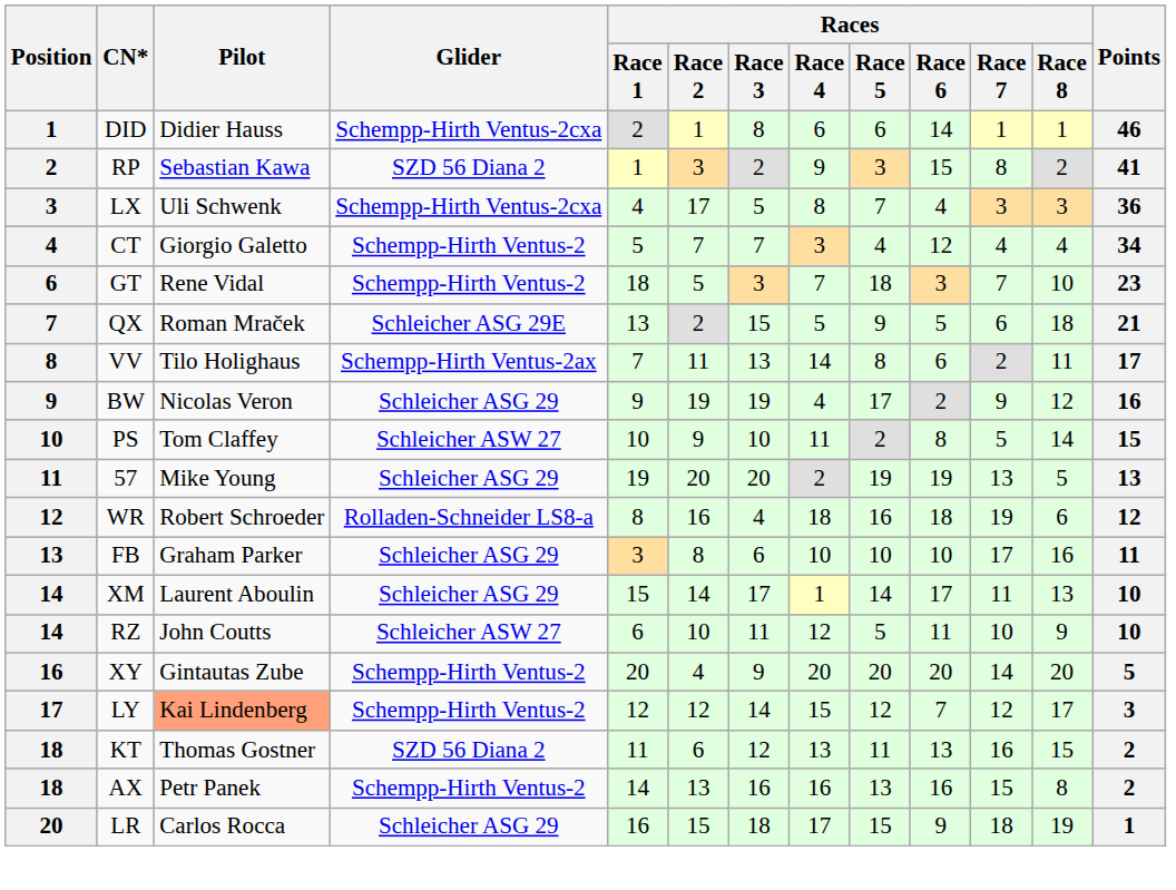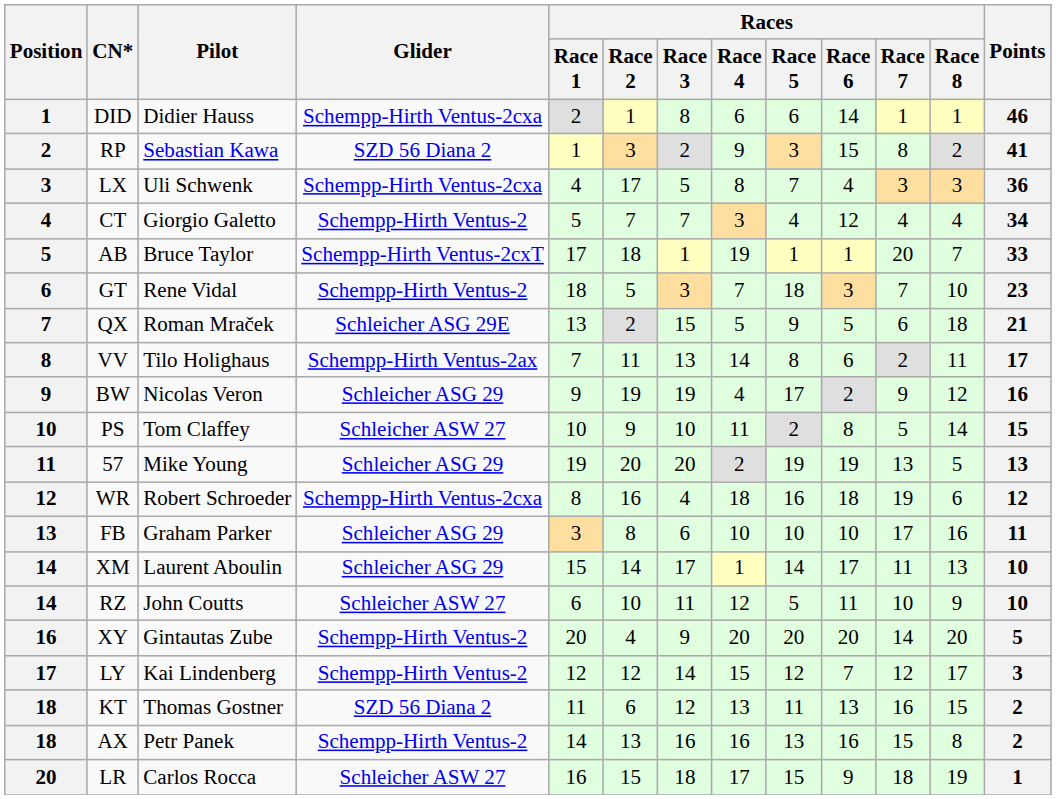 <table class="wikitable" style="font-size:85%; text-align:center;">
 <tr valign="top">
 <th valign="middle" rowspan="2">Position</th>
 <th valign="middle" rowspan="2">CN*</th>
 <th valign="middle" rowspan="2">Pilot</th>
 <th valign="middle" rowspan="2">Glider</th>
 <th valign="middle" colspan="8">Races</th>
 <th valign="middle" rowspan="2">Points</th>
 </tr>
 <tr>
 <th>Race<br>1</th>
 <th>Race<br>2</th>
 <th>Race<br>3</th>
 <th>Race<br>4</th>
 <th>Race<br>5</th>
 <th>Race<br>6</th>
 <th>Race<br>7</th>
 <th>Race<br>8</th>
 </tr>
 <tr>
 <th>1</th>
 <td>DID</td>
 <td align=left> Didier Hauss</td>
 <td><a href='#'>Schempp-Hirth Ventus-2cxa</a></td>
 <td bgcolor="#dfdfdf">2</td>
 <td bgcolor="#ffffbf">1</td>
 <td bgcolor="#dfffdf">8</td>
 <td bgcolor="#dfffdf">6</td>
 <td bgcolor="#dfffdf">6</td>
 <td bgcolor="#dfffdf">14</td>
 <td bgcolor="#ffffbf">1</td>
 <td bgcolor="#ffffbf">1</td>
 <th>46</th>
 </tr>
 <tr>
 <th>2</th>
 <td>RP</td>
 <td align=left> <a href='#'>Sebastian Kawa</a></td>
 <td><a href='#'>SZD 56 Diana 2</a></td>
 <td bgcolor="#ffffbf">1</td>
 <td bgcolor="#ffdf9f">3</td>
 <td bgcolor="#dfdfdf">2</td>
 <td bgcolor="#dfffdf">9</td>
 <td bgcolor="#ffdf9f">3</td>
 <td bgcolor="#dfffdf">15</td>
 <td bgcolor="#dfffdf">8</td>
 <td bgcolor="#dfdfdf">2</td>
 <th>41</th>
 </tr>
 <tr>
 <th>3</th>
 <td>LX</td>
 <td align=left> Uli Schwenk</td>
 <td><a href='#'>Schempp-Hirth Ventus-2cxa</a></td>
 <td bgcolor="#dfffdf">4</td>
 <td bgcolor="#dfffdf">17</td>
 <td bgcolor="#dfffdf">5</td>
 <td bgcolor="#dfffdf">8</td>
 <td bgcolor="#dfffdf">7</td>
 <td bgcolor="#dfffdf">4</td>
 <td bgcolor="#ffdf9f">3</td>
 <td bgcolor="#ffdf9f">3</td>
 <th>36</th>
 </tr>
 <tr>
 <th>4</th>
 <td>CT</td>
 <td align=left> Giorgio Galetto</td>
 <td><a href='#'>Schempp-Hirth Ventus-2</a></td>
 <td bgcolor="#dfffdf">5</td>
 <td bgcolor="#dfffdf">7</td>
 <td bgcolor="#dfffdf">7</td>
 <td bgcolor="#ffdf9f">3</td>
 <td bgcolor="#dfffdf">4</td>
 <td bgcolor="#dfffdf">12</td>
 <td bgcolor="#dfffdf">4</td>
 <td bgcolor="#dfffdf">4</td>
 <th>34</th>
+</tr>
+<tr>
+<th>5</th>
+<td>AB</td>
+<td align=left> Bruce Taylor</td>
+<td><a href='#'>Schempp-Hirth Ventus-2cxT</a></td>
+<td bgcolor="#dfffdf">17</td>
+<td bgcolor="#dfffdf">18</td>
+<td bgcolor="#ffffbf">1</td>
+<td bgcolor="#dfffdf">19</td>
+<td bgcolor="#ffffbf">1</td>
+<td bgcolor="#ffffbf">1</td>
+<td bgcolor="#dfffdf">20</td>
+<td bgcolor="#dfffdf">7</td>
+<th>33</th>
 </tr>
 <tr>
 <th>6</th>
 <td>GT</td>
 <td align=left> Rene Vidal</td>
 <td><a href='#'>Schempp-Hirth Ventus-2</a></td>
 <td bgcolor="#dfffdf">18</td>
 <td bgcolor="#dfffdf">5</td>
 <td bgcolor="#ffdf9f">3</td>
 <td bgcolor="#dfffdf">7</td>
 <td bgcolor="#dfffdf">18</td>
 <td bgcolor="#ffdf9f">3</td>
 <td bgcolor="#dfffdf">7</td>
 <td bgcolor="#dfffdf">10</td>
 <th>23</th>
 </tr>
 <tr>
 <th>7</th>
 <td>QX</td>
 <td align=left> Roman Mraček</td>
 <td><a href='#'> Schleicher ASG 29E</a></td>
 <td bgcolor="#dfffdf">13</td>
 <td bgcolor="#dfdfdf">2</td>
 <td bgcolor="#dfffdf">15</td>
 <td bgcolor="#dfffdf">5</td>
 <td bgcolor="#dfffdf">9</td>
 <td bgcolor="#dfffdf">5</td>
 <td bgcolor="#dfffdf">6</td>
 <td bgcolor="#dfffdf">18</td>
 <th>21</th>
 </tr>
 <tr>
 <th>8</th>
 <td>VV</td>
 <td align=left> Tilo Holighaus</td>
 <td><a href='#'>Schempp-Hirth Ventus-2ax</a></td>
 <td bgcolor="#dfffdf">7</td>
 <td bgcolor="#dfffdf">11</td>
 <td bgcolor="#dfffdf">13</td>
 <td bgcolor="#dfffdf">14</td>
 <td bgcolor="#dfffdf">8</td>
 <td bgcolor="#dfffdf">6</td>
 <td bgcolor="#dfdfdf">2</td>
 <td bgcolor="#dfffdf">11</td>
 <th>17</th>
 </tr>
 <tr>
 <th>9</th>
 <td>BW</td>
 <td align=left> Nicolas Veron</td>
 <td><a href='#'>Schleicher ASG 29</a></td>
 <td bgcolor="#dfffdf">9</td>
 <td bgcolor="#dfffdf">19</td>
 <td bgcolor="#dfffdf">19</td>
 <td bgcolor="#dfffdf">4</td>
 <td bgcolor="#dfffdf">17</td>
 <td bgcolor="#dfdfdf">2</td>
 <td bgcolor="#dfffdf">9</td>
 <td bgcolor="#dfffdf">12</td>
 <th>16</th>
 </tr>
 <tr>
 <th>10</th>
 <td>PS</td>
 <td align=left> Tom Claffey</td>
 <td><a href='#'>Schleicher ASW 27</a></td>
 <td bgcolor="#dfffdf">10</td>
 <td bgcolor="#dfffdf">9</td>
 <td bgcolor="#dfffdf">10</td>
 <td bgcolor="#dfffdf">11</td>
 <td bgcolor="#dfdfdf">2</td>
 <td bgcolor="#dfffdf">8</td>
 <td bgcolor="#dfffdf">5</td>
 <td bgcolor="#dfffdf">14</td>
 <th>15</th>
 </tr>
 <tr>
 <th>11</th>
 <td>57</td>
 <td align=left> Mike Young</td>
 <td><a href='#'>Schleicher ASG 29</a></td>
 <td bgcolor="#dfffdf">19</td>
 <td bgcolor="#dfffdf">20</td>
 <td bgcolor="#dfffdf">20</td>
 <td bgcolor="#dfdfdf">2</td>
 <td bgcolor="#dfffdf">19</td>
 <td bgcolor="#dfffdf">19</td>
 <td bgcolor="#dfffdf">13</td>
 <td bgcolor="#dfffdf">5</td>
 <th>13</th>
 </tr>
 <tr>
 <th>12</th>
 <td>WR</td>
 <td align=left> Robert Schroeder</td>
-<td><a href='#'> Rolladen-Schneider LS8-a</a></td>
+<td><a href='#'>Schempp-Hirth Ventus-2cxa</a></td>
 <td bgcolor="#dfffdf">8</td>
 <td bgcolor="#dfffdf">16</td>
 <td bgcolor="#dfffdf">4</td>
 <td bgcolor="#dfffdf">18</td>
 <td bgcolor="#dfffdf">16</td>
 <td bgcolor="#dfffdf">18</td>
 <td bgcolor="#dfffdf">19</td>
 <td bgcolor="#dfffdf">6</td>
 <th>12</th>
 </tr>
 <tr>
 <th>13</th>
 <td>FB</td>
 <td align=left> Graham Parker</td>
 <td><a href='#'>Schleicher ASG 29</a></td>
 <td bgcolor="#ffdf9f">3</td>
 <td bgcolor="#dfffdf">8</td>
 <td bgcolor="#dfffdf">6</td>
 <td bgcolor="#dfffdf">10</td>
 <td bgcolor="#dfffdf">10</td>
 <td bgcolor="#dfffdf">10</td>
 <td bgcolor="#dfffdf">17</td>
 <td bgcolor="#dfffdf">16</td>
 <th>11</th>
 </tr>
 <tr>
 <th>14</th>
 <td>XM</td>
 <td align=left> Laurent Aboulin</td>
 <td><a href='#'>Schleicher ASG 29</a></td>
 <td bgcolor="#dfffdf">15</td>
 <td bgcolor="#dfffdf">14</td>
 <td bgcolor="#dfffdf">17</td>
 <td bgcolor="#ffffbf">1</td>
 <td bgcolor="#dfffdf">14</td>
 <td bgcolor="#dfffdf">17</td>
 <td bgcolor="#dfffdf">11</td>
 <td bgcolor="#dfffdf">13</td>
 <th>10</th>
 </tr>
 <tr>
 <th>14</th>
 <td>RZ</td>
 <td align=left> John Coutts</td>
 <td><a href='#'>Schleicher ASW 27</a></td>
 <td bgcolor="#dfffdf">6</td>
 <td bgcolor="#dfffdf">10</td>
 <td bgcolor="#dfffdf">11</td>
 <td bgcolor="#dfffdf">12</td>
 <td bgcolor="#dfffdf">5</td>
 <td bgcolor="#dfffdf">11</td>
 <td bgcolor="#dfffdf">10</td>
 <td bgcolor="#dfffdf">9</td>
 <th>10</th>
 </tr>
 <tr>
 <th>16</th>
 <td>XY</td>
 <td align=left> Gintautas Zube</td>
 <td><a href='#'>Schempp-Hirth Ventus-2</a></td>
 <td bgcolor="#dfffdf">20</td>
 <td bgcolor="#dfffdf">4</td>
 <td bgcolor="#dfffdf">9</td>
 <td bgcolor="#dfffdf">20</td>
 <td bgcolor="#dfffdf">20</td>
 <td bgcolor="#dfffdf">20</td>
 <td bgcolor="#dfffdf">14</td>
 <td bgcolor="#dfffdf">20</td>
 <th>5</th>
 </tr>
 <tr>
 <th>17</th>
 <td>LY</td>
-<td align=left style="background: lightsalmon;"> Kai Lindenberg</td>
+<td align=left> Kai Lindenberg</td>
 <td><a href='#'>Schempp-Hirth Ventus-2</a></td>
 <td bgcolor="#dfffdf">12</td>
 <td bgcolor="#dfffdf">12</td>
 <td bgcolor="#dfffdf">14</td>
 <td bgcolor="#dfffdf">15</td>
 <td bgcolor="#dfffdf">12</td>
 <td bgcolor="#dfffdf">7</td>
 <td bgcolor="#dfffdf">12</td>
 <td bgcolor="#dfffdf">17</td>
 <th>3</th>
 </tr>
 <tr>
 <th>18</th>
 <td>KT</td>
 <td align=left> Thomas Gostner</td>
 <td><a href='#'>SZD 56 Diana 2</a></td>
 <td bgcolor="#dfffdf">11</td>
 <td bgcolor="#dfffdf">6</td>
 <td bgcolor="#dfffdf">12</td>
 <td bgcolor="#dfffdf">13</td>
 <td bgcolor="#dfffdf">11</td>
 <td bgcolor="#dfffdf">13</td>
 <td bgcolor="#dfffdf">16</td>
 <td bgcolor="#dfffdf">15</td>
 <th>2</th>
 </tr>
 <tr>
 <th>18</th>
 <td>AX</td>
 <td align=left> Petr Panek</td>
 <td><a href='#'>Schempp-Hirth Ventus-2</a></td>
 <td bgcolor="#dfffdf">14</td>
 <td bgcolor="#dfffdf">13</td>
 <td bgcolor="#dfffdf">16</td>
 <td bgcolor="#dfffdf">16</td>
 <td bgcolor="#dfffdf">13</td>
 <td bgcolor="#dfffdf">16</td>
 <td bgcolor="#dfffdf">15</td>
 <td bgcolor="#dfffdf">8</td>
 <th>2</th>
 </tr>
 <tr>
 <th>20</th>
 <td>LR</td>
 <td align=left> Carlos Rocca</td>
-<td><a href='#'>Schleicher ASG 29</a></td>
+<td><a href='#'>Schleicher ASW 27</a></td>
 <td bgcolor="#dfffdf">16</td>
 <td bgcolor="#dfffdf">15</td>
 <td bgcolor="#dfffdf">18</td>
 <td bgcolor="#dfffdf">17</td>
 <td bgcolor="#dfffdf">15</td>
 <td bgcolor="#dfffdf">9</td>
 <td bgcolor="#dfffdf">18</td>
 <td bgcolor="#dfffdf">19</td>
 <th>1</th>
 </tr>
 <tr>
 </tr>
 </table>
